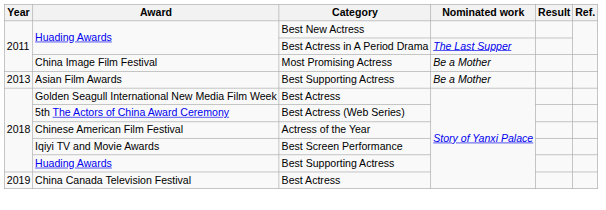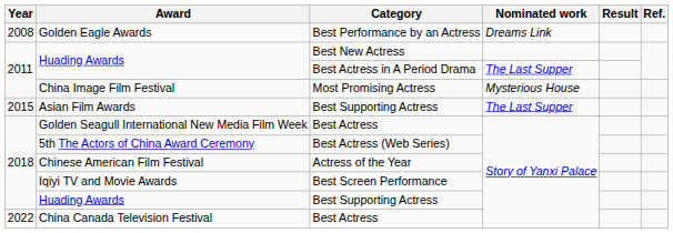 <table class="wikitable">
 <tr>
 <th>Year</th>
 <th>Award</th>
 <th>Category</th>
 <th>Nominated work</th>
 <th>Result</th>
 <th>Ref.</th>
+</tr>
+<tr>
+<td>2008</td>
+<td>Golden Eagle Awards</td>
+<td>Best Performance by an Actress</td>
+<td><em>Dreams Link</em></td>
+<td></td>
+<td></td>
 </tr>
 <tr>
 <td rowspan=3>2011</td>
 <td rowspan=2><a href='#'>Huading Awards</a></td>
 <td>Best New Actress</td>
 <td></td>
 <td></td>
 </tr>
 <tr>
 <td>Best Actress in A Period Drama</td>
 <td><em><a href='#'>The Last Supper</a></em></td>
 <td></td>
 </tr>
 <tr>
 <td>China Image Film Festival</td>
 <td>Most Promising Actress</td>
-<td><em>Be a Mother</em></td>
+<td><em>Mysterious House</em></td>
 <td></td>
 <td></td>
 </tr>
 <tr>
-<td>2013</td>
+<td>2015</td>
 <td>Asian Film Awards</td>
 <td>Best Supporting Actress</td>
-<td><em>Be a Mother</em></td>
+<td><em><a href='#'>The Last Supper</a></em></td>
 <td></td>
 <td></td>
 </tr>
 <tr>
 <td rowspan=5>2018</td>
 <td>Golden Seagull International New Media Film Week</td>
 <td>Best Actress</td>
 <td rowspan=6><em><a href='#'>Story of Yanxi Palace</a></em></td>
 <td></td>
 <td></td>
 </tr>
 <tr>
 <td>5th <a href='#'>The Actors of China Award Ceremony</a></td>
 <td>Best Actress (Web Series)</td>
 <td></td>
 <td></td>
 </tr>
 <tr>
 <td>Chinese American Film Festival</td>
 <td>Actress of the Year</td>
 <td></td>
 <td></td>
 </tr>
 <tr>
 <td>Iqiyi TV and Movie Awards</td>
 <td>Best Screen Performance</td>
 <td></td>
 <td></td>
 </tr>
 <tr>
 <td><a href='#'>Huading Awards</a></td>
 <td>Best Supporting Actress</td>
 <td></td>
 <td></td>
 </tr>
 <tr>
-<td>2019</td>
+<td>2022</td>
 <td>China Canada Television Festival</td>
 <td>Best Actress</td>
 <td></td>
 <td></td>
 </tr>
 </table>
